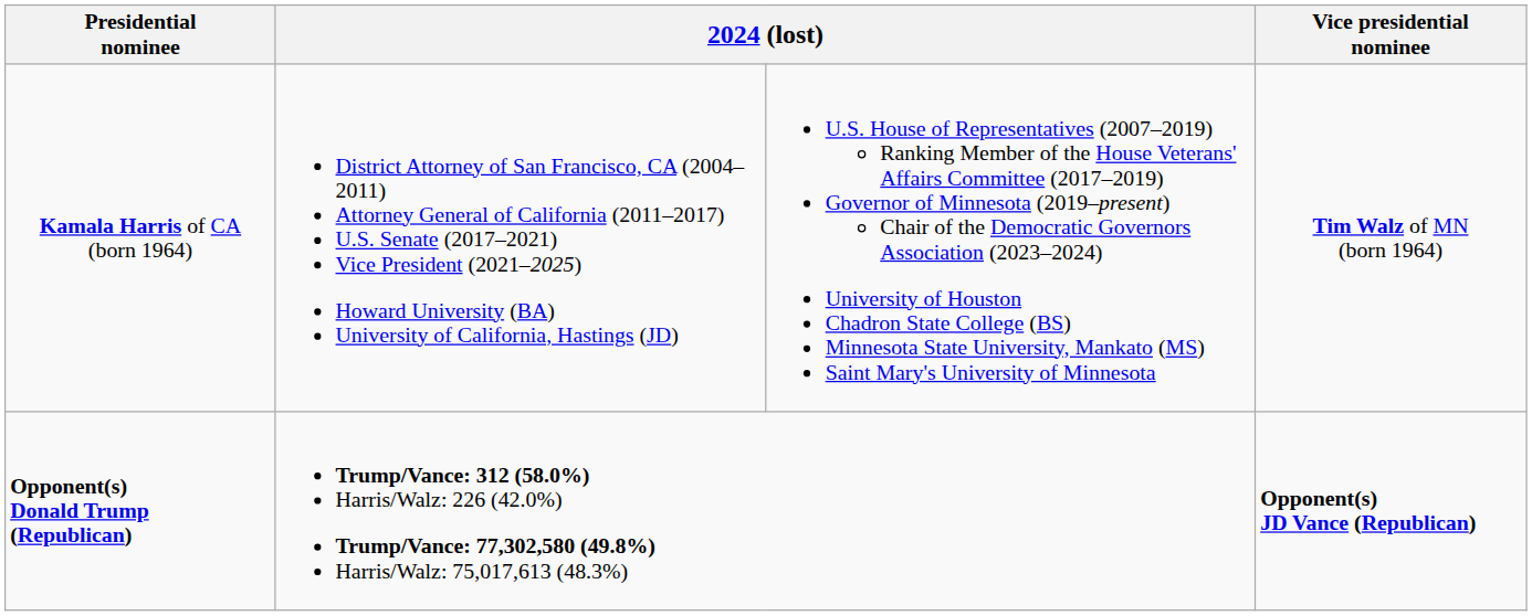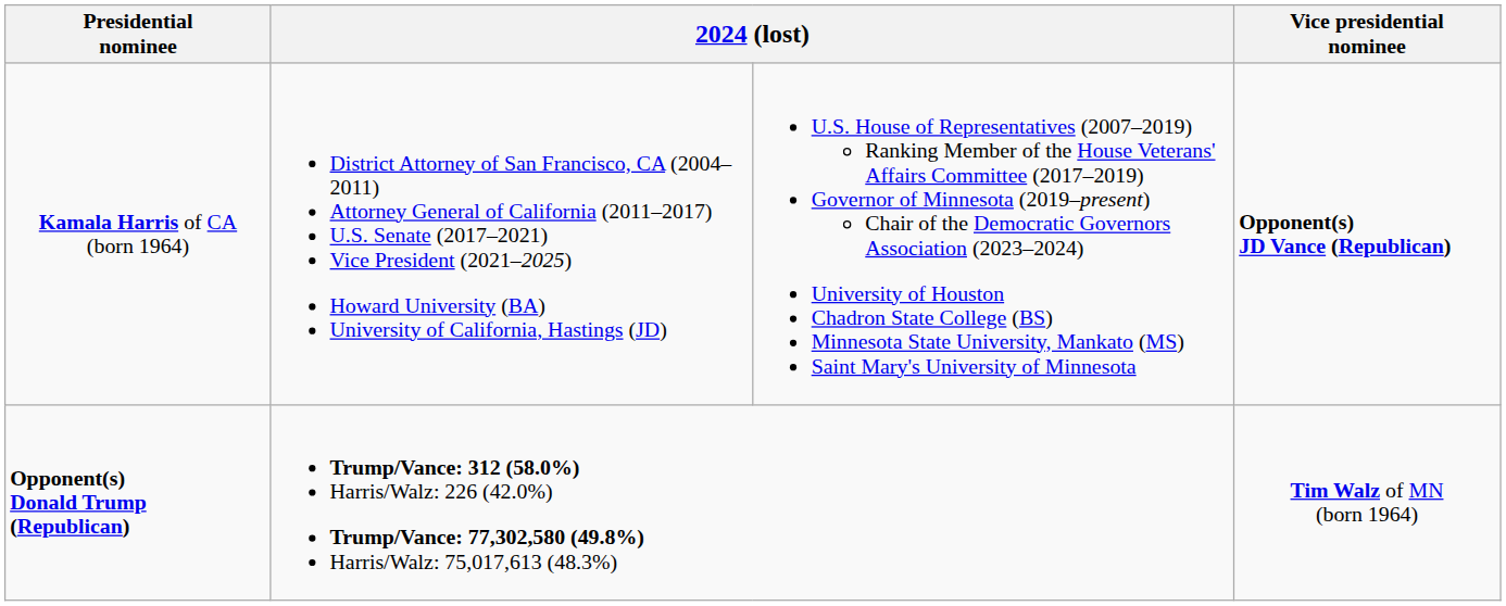 <table class="wikitable">
 <tr>
 <th width=190>Presidential<br>nominee</th>
 <th colspan=2><big><a href='#'>2024</a> (lost)</big></th>
 <th width=190>Vice presidential<br>nominee</th>
 </tr>
 <tr>
 <td style="text-align:center;"><strong><a href='#'>Kamala Harris</a></strong> of <a href='#'>CA</a><br>(born 1964)<br></td>
 <td width=350><br><ul><li><a href='#'>District Attorney of San Francisco, CA</a> (2004–2011)</li><li><a href='#'>Attorney General of California</a> (2011–2017)</li><li><a href='#'>U.S. Senate</a> (2017–2021)</li><li><a href='#'>Vice President</a> (2021–<em>2025</em>)</li></ul><ul><li><a href='#'>Howard University</a> (<a href='#'>BA</a>)</li><li><a href='#'>University of California, Hastings</a> (<a href='#'>JD</a>)</li></ul></td>
 <td width=350><br><ul><li><a href='#'>U.S. House of Representatives</a> (2007–2019)<ul><li>Ranking Member of the <a href='#'>House Veterans' Affairs Committee</a> (2017–2019)</li></ul></li><li><a href='#'>Governor of Minnesota</a> (2019–<em>present</em>)<ul><li>Chair of the <a href='#'>Democratic Governors Association</a> (2023–2024)</li></ul></li></ul><ul><li><a href='#'>University of Houston</a></li><li><a href='#'>Chadron State College</a> (<a href='#'>BS</a>)</li><li><a href='#'>Minnesota State University, Mankato</a> (<a href='#'>MS</a>)</li><li><a href='#'>Saint Mary's University of Minnesota</a></li></ul></td>
-<td style="text-align:center;"><strong><a href='#'>Tim Walz</a></strong> of <a href='#'>MN</a><br>(born 1964)<br></td>
+<td><strong>Opponent(s)</strong><br><strong><a href='#'>JD Vance</a> (<a href='#'>Republican</a>)</strong></td>
 </tr>
 <tr>
 <td><strong>Opponent(s)</strong><br><strong><a href='#'>Donald Trump</a> (<a href='#'>Republican</a>)</strong></td>
 <td colspan=2><br><ul><li><strong>Trump/Vance: 312 (58.0%)</strong></li><li>Harris/Walz: 226 (42.0%)</li></ul><ul><li><strong>Trump/Vance: 77,302,580 (49.8%)</strong></li><li>Harris/Walz: 75,017,613 (48.3%)</li></ul></td>
-<td><strong>Opponent(s)</strong><br><strong><a href='#'>JD Vance</a> (<a href='#'>Republican</a>)</strong></td>
+<td style="text-align:center;"><strong><a href='#'>Tim Walz</a></strong> of <a href='#'>MN</a><br>(born 1964)<br></td>
 </tr>
 </table>
